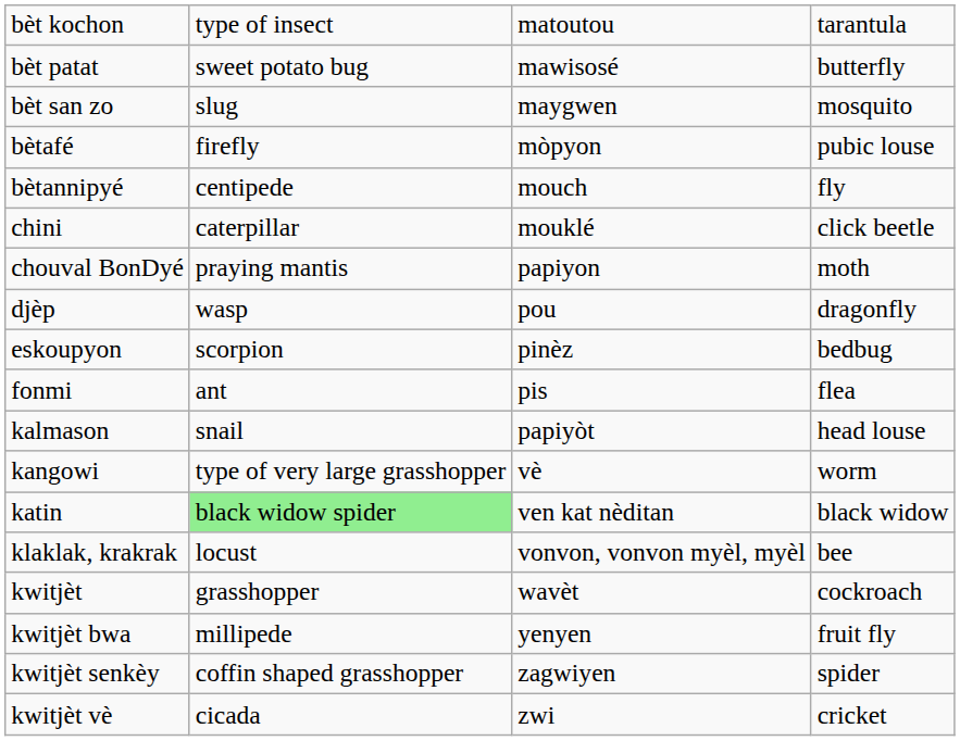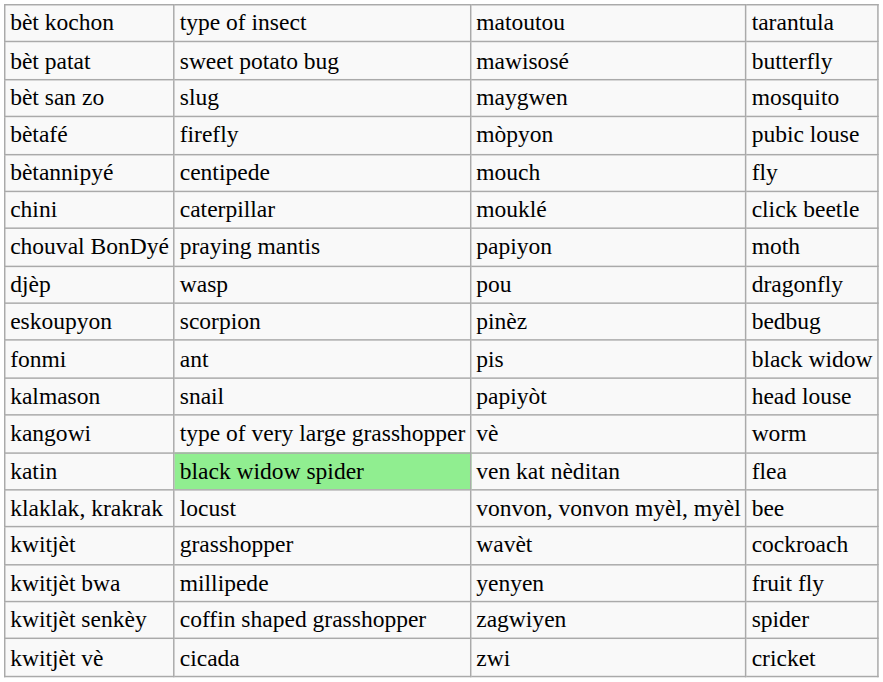 <table class="wikitable">
 <tr>
 <td>bèt kochon</td>
 <td>type of insect</td>
 <td>matoutou</td>
 <td>tarantula</td>
 </tr>
 <tr>
 <td>bèt patat</td>
 <td>sweet potato bug</td>
 <td>mawisosé</td>
 <td>butterfly</td>
 </tr>
 <tr>
 <td>bèt san zo</td>
 <td>slug</td>
 <td>maygwen</td>
 <td>mosquito</td>
 </tr>
 <tr>
 <td>bètafé</td>
 <td>firefly</td>
 <td>mòpyon</td>
 <td>pubic louse</td>
 </tr>
 <tr>
 <td>bètannipyé</td>
 <td>centipede</td>
 <td>mouch</td>
 <td>fly</td>
 </tr>
 <tr>
 <td>chini</td>
 <td>caterpillar</td>
 <td>mouklé</td>
 <td>click beetle</td>
 </tr>
 <tr>
 <td>chouval BonDyé</td>
 <td>praying mantis</td>
 <td>papiyon</td>
 <td>moth</td>
 </tr>
 <tr>
 <td>djèp</td>
 <td>wasp</td>
 <td>pou</td>
 <td>dragonfly</td>
 </tr>
 <tr>
 <td>eskoupyon</td>
 <td>scorpion</td>
 <td>pinèz</td>
 <td>bedbug</td>
 </tr>
 <tr>
 <td>fonmi</td>
 <td>ant</td>
 <td>pis</td>
-<td>flea</td>
+<td>black widow</td>
 </tr>
 <tr>
 <td>kalmason</td>
 <td>snail</td>
 <td>papiyòt</td>
 <td>head louse</td>
 </tr>
 <tr>
 <td>kangowi</td>
 <td>type of very large grasshopper</td>
 <td>vè</td>
 <td>worm</td>
 </tr>
 <tr>
 <td>katin</td>
 <td style="background: lightgreen;">black widow spider</td>
 <td>ven kat nèditan</td>
-<td>black widow</td>
+<td>flea</td>
 </tr>
 <tr>
 <td>klaklak, krakrak</td>
 <td>locust</td>
 <td>vonvon, vonvon myèl, myèl</td>
 <td>bee</td>
 </tr>
 <tr>
 <td>kwitjèt</td>
 <td>grasshopper</td>
 <td>wavèt</td>
 <td>cockroach</td>
 </tr>
 <tr>
 <td>kwitjèt bwa</td>
 <td>millipede</td>
 <td>yenyen</td>
 <td>fruit fly</td>
 </tr>
 <tr>
 <td>kwitjèt senkèy</td>
 <td>coffin shaped grasshopper</td>
 <td>zagwiyen</td>
 <td>spider</td>
 </tr>
 <tr>
 <td>kwitjèt vè</td>
 <td>cicada</td>
 <td>zwi</td>
 <td>cricket</td>
 </tr>
 </table>
